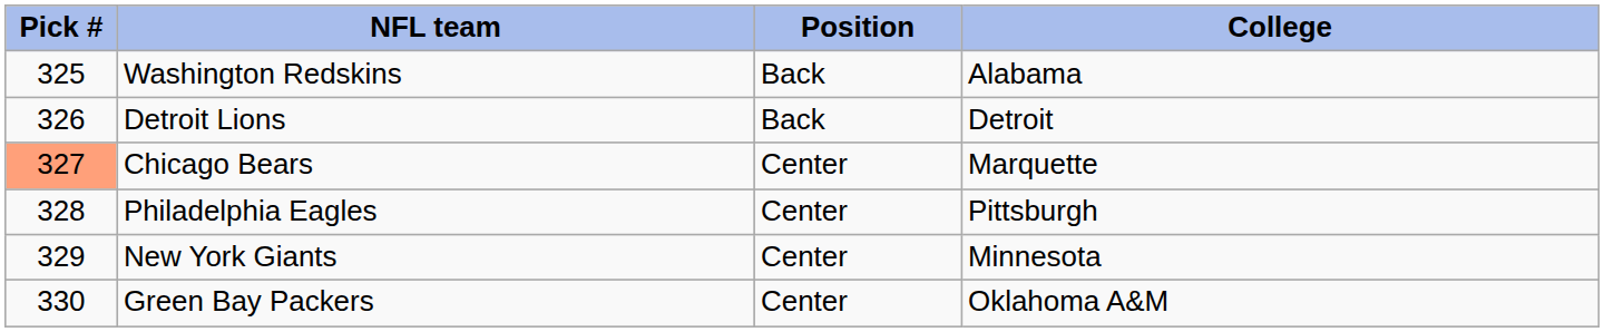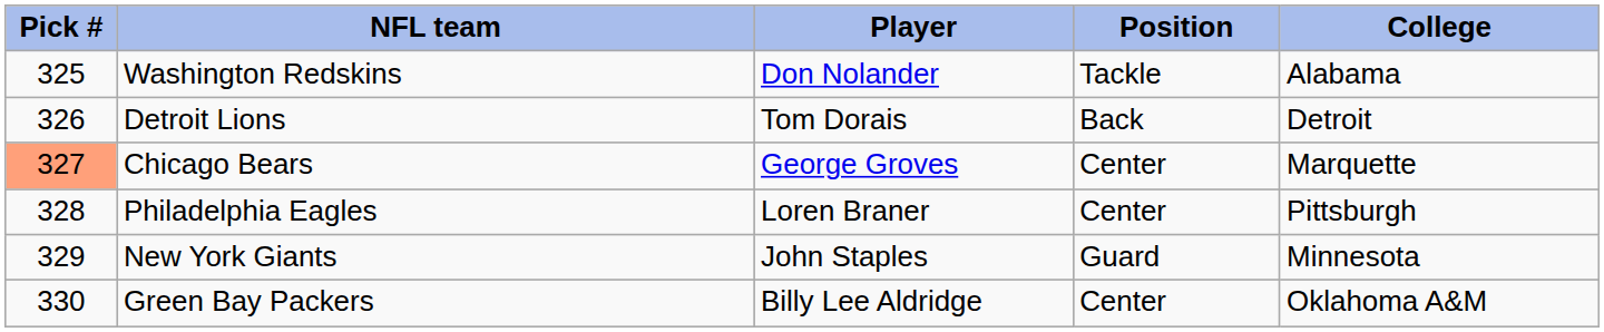 <table class="wikitable sortable sortable" style="width: 100%">
 <tr>
 <th style="background:#A8BDEC;" width=7%>Pick #</th>
 <th width=40% style="background:#A8BDEC;">NFL team</th>
+<th width=20% style="background:#A8BDEC;">Player</th>
 <th width=13% style="background:#A8BDEC;">Position</th>
 <th style="background:#A8BDEC;">College</th>
 </tr>
 <tr>
 <td align=center>325</td>
 <td>Washington Redskins</td>
-<td>Back</td>
+<td><a href='#'>Don Nolander</a></td>
+<td>Tackle</td>
 <td>Alabama</td>
 </tr>
 <tr>
 <td align=center>326</td>
 <td>Detroit Lions</td>
+<td>Tom Dorais</td>
 <td>Back</td>
 <td>Detroit</td>
 </tr>
 <tr>
 <td align=center style="background: lightsalmon;">327</td>
 <td>Chicago Bears</td>
+<td><a href='#'>George Groves</a></td>
 <td>Center</td>
 <td>Marquette</td>
 </tr>
 <tr>
 <td align=center>328</td>
 <td>Philadelphia Eagles</td>
+<td>Loren Braner</td>
 <td>Center</td>
 <td>Pittsburgh</td>
 </tr>
 <tr>
 <td align=center>329</td>
 <td>New York Giants</td>
-<td>Center</td>
+<td>John Staples</td>
+<td>Guard</td>
 <td>Minnesota</td>
 </tr>
 <tr>
 <td align=center>330</td>
 <td>Green Bay Packers</td>
+<td>Billy Lee Aldridge</td>
 <td>Center</td>
 <td>Oklahoma A&M</td>
 </tr>
 </table>
